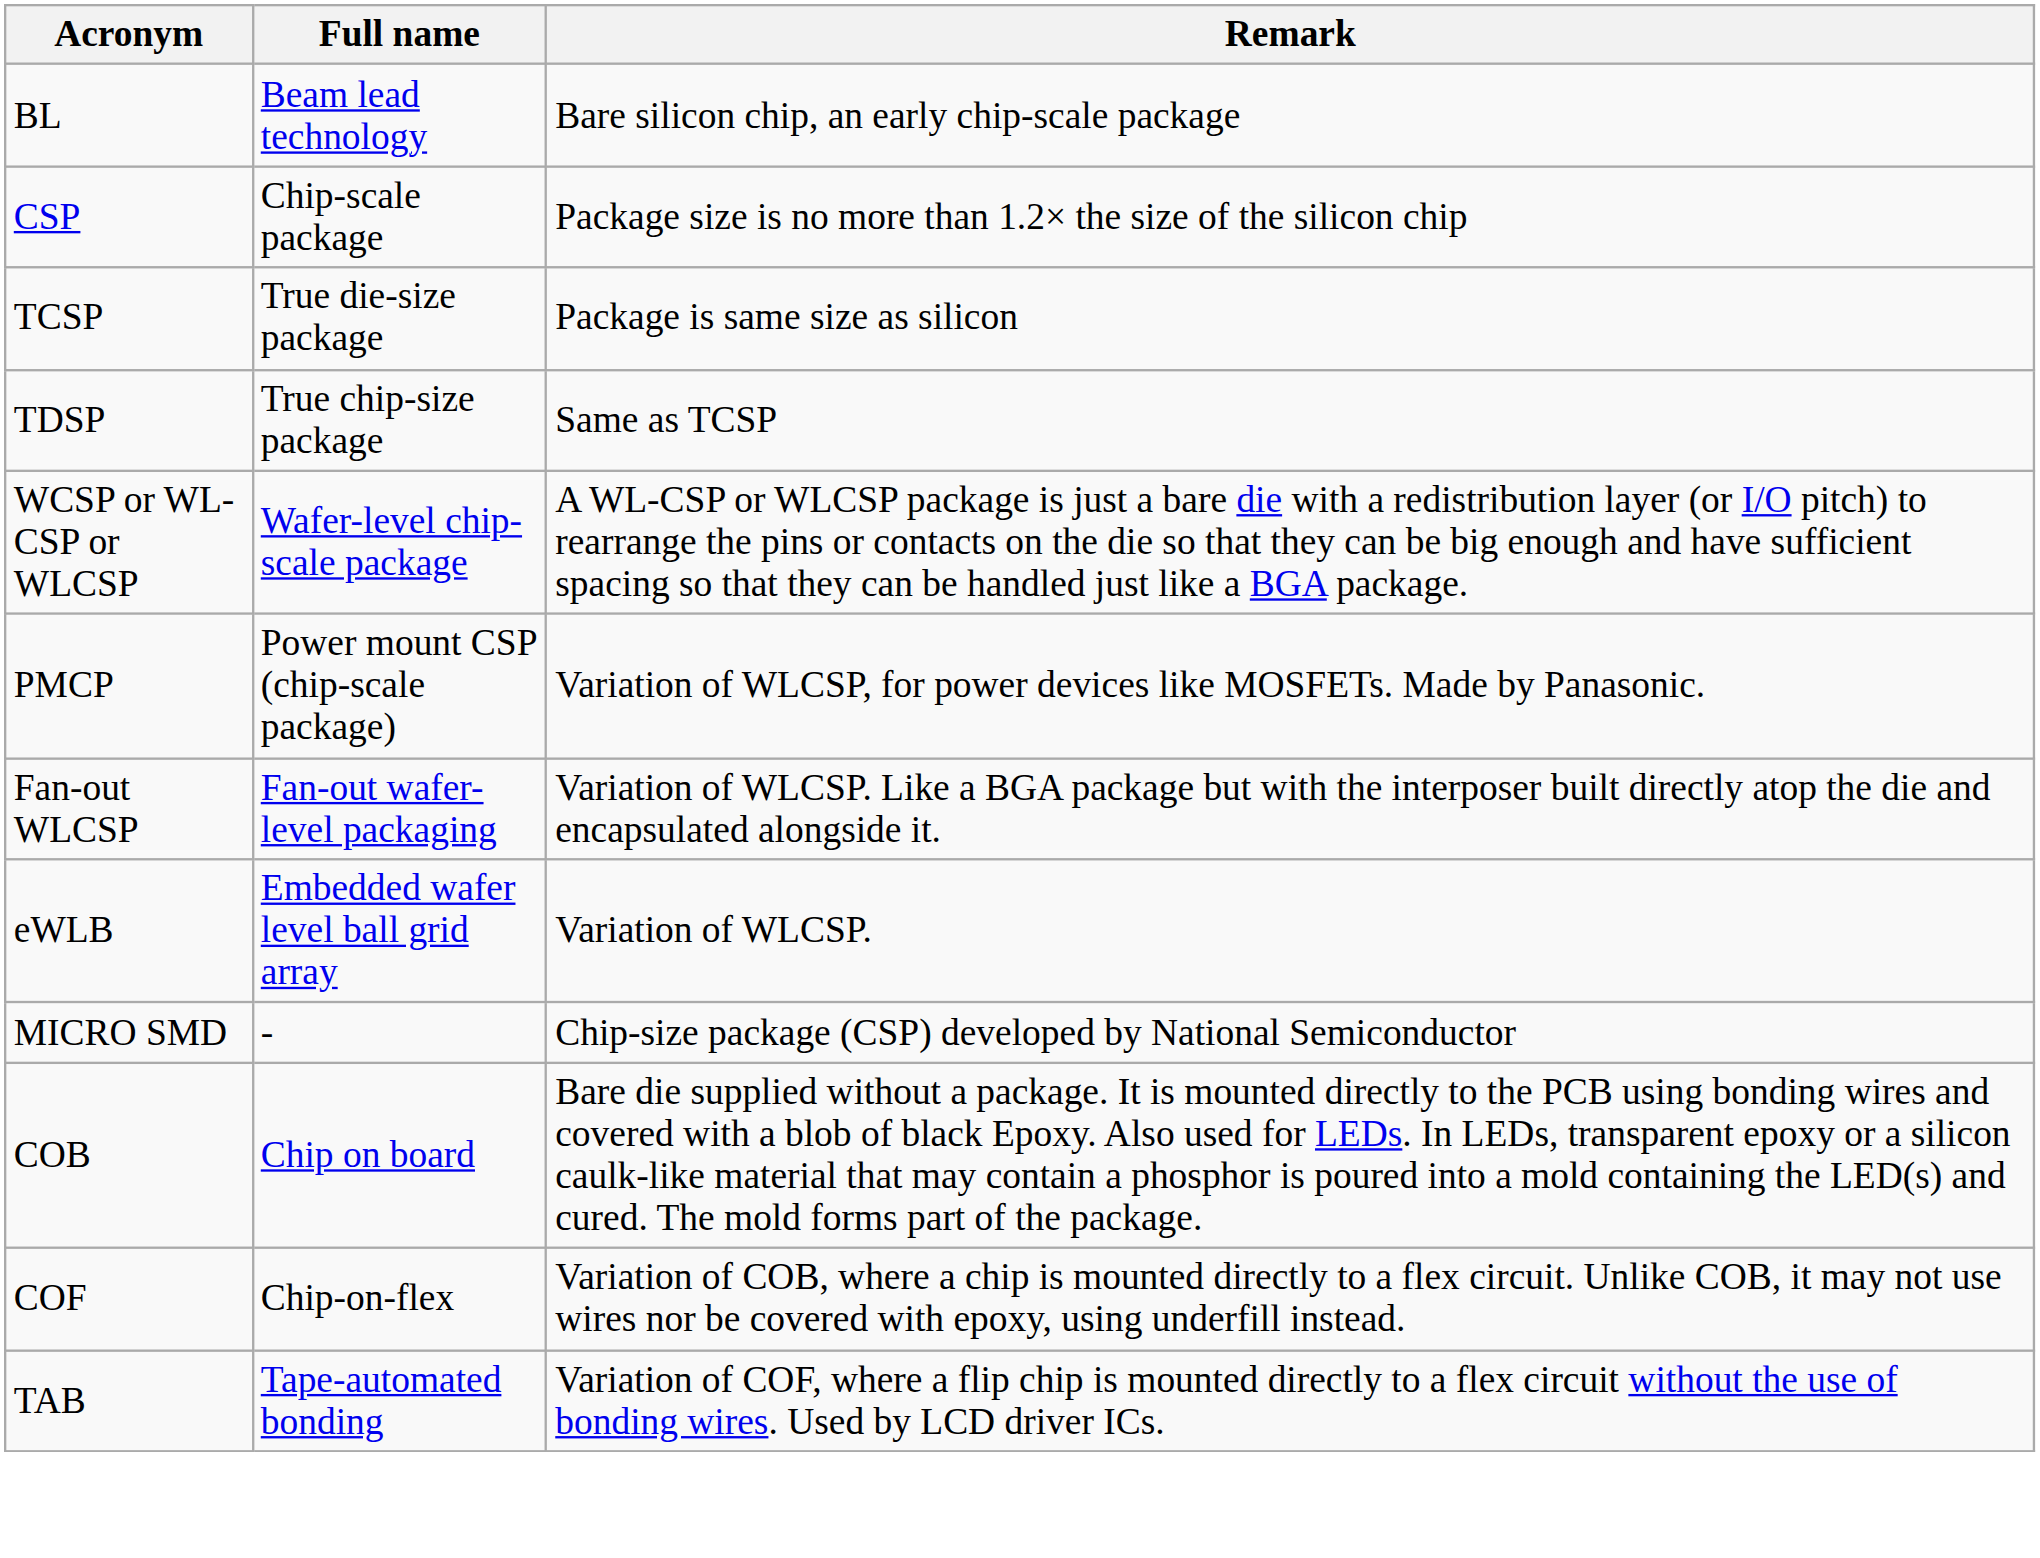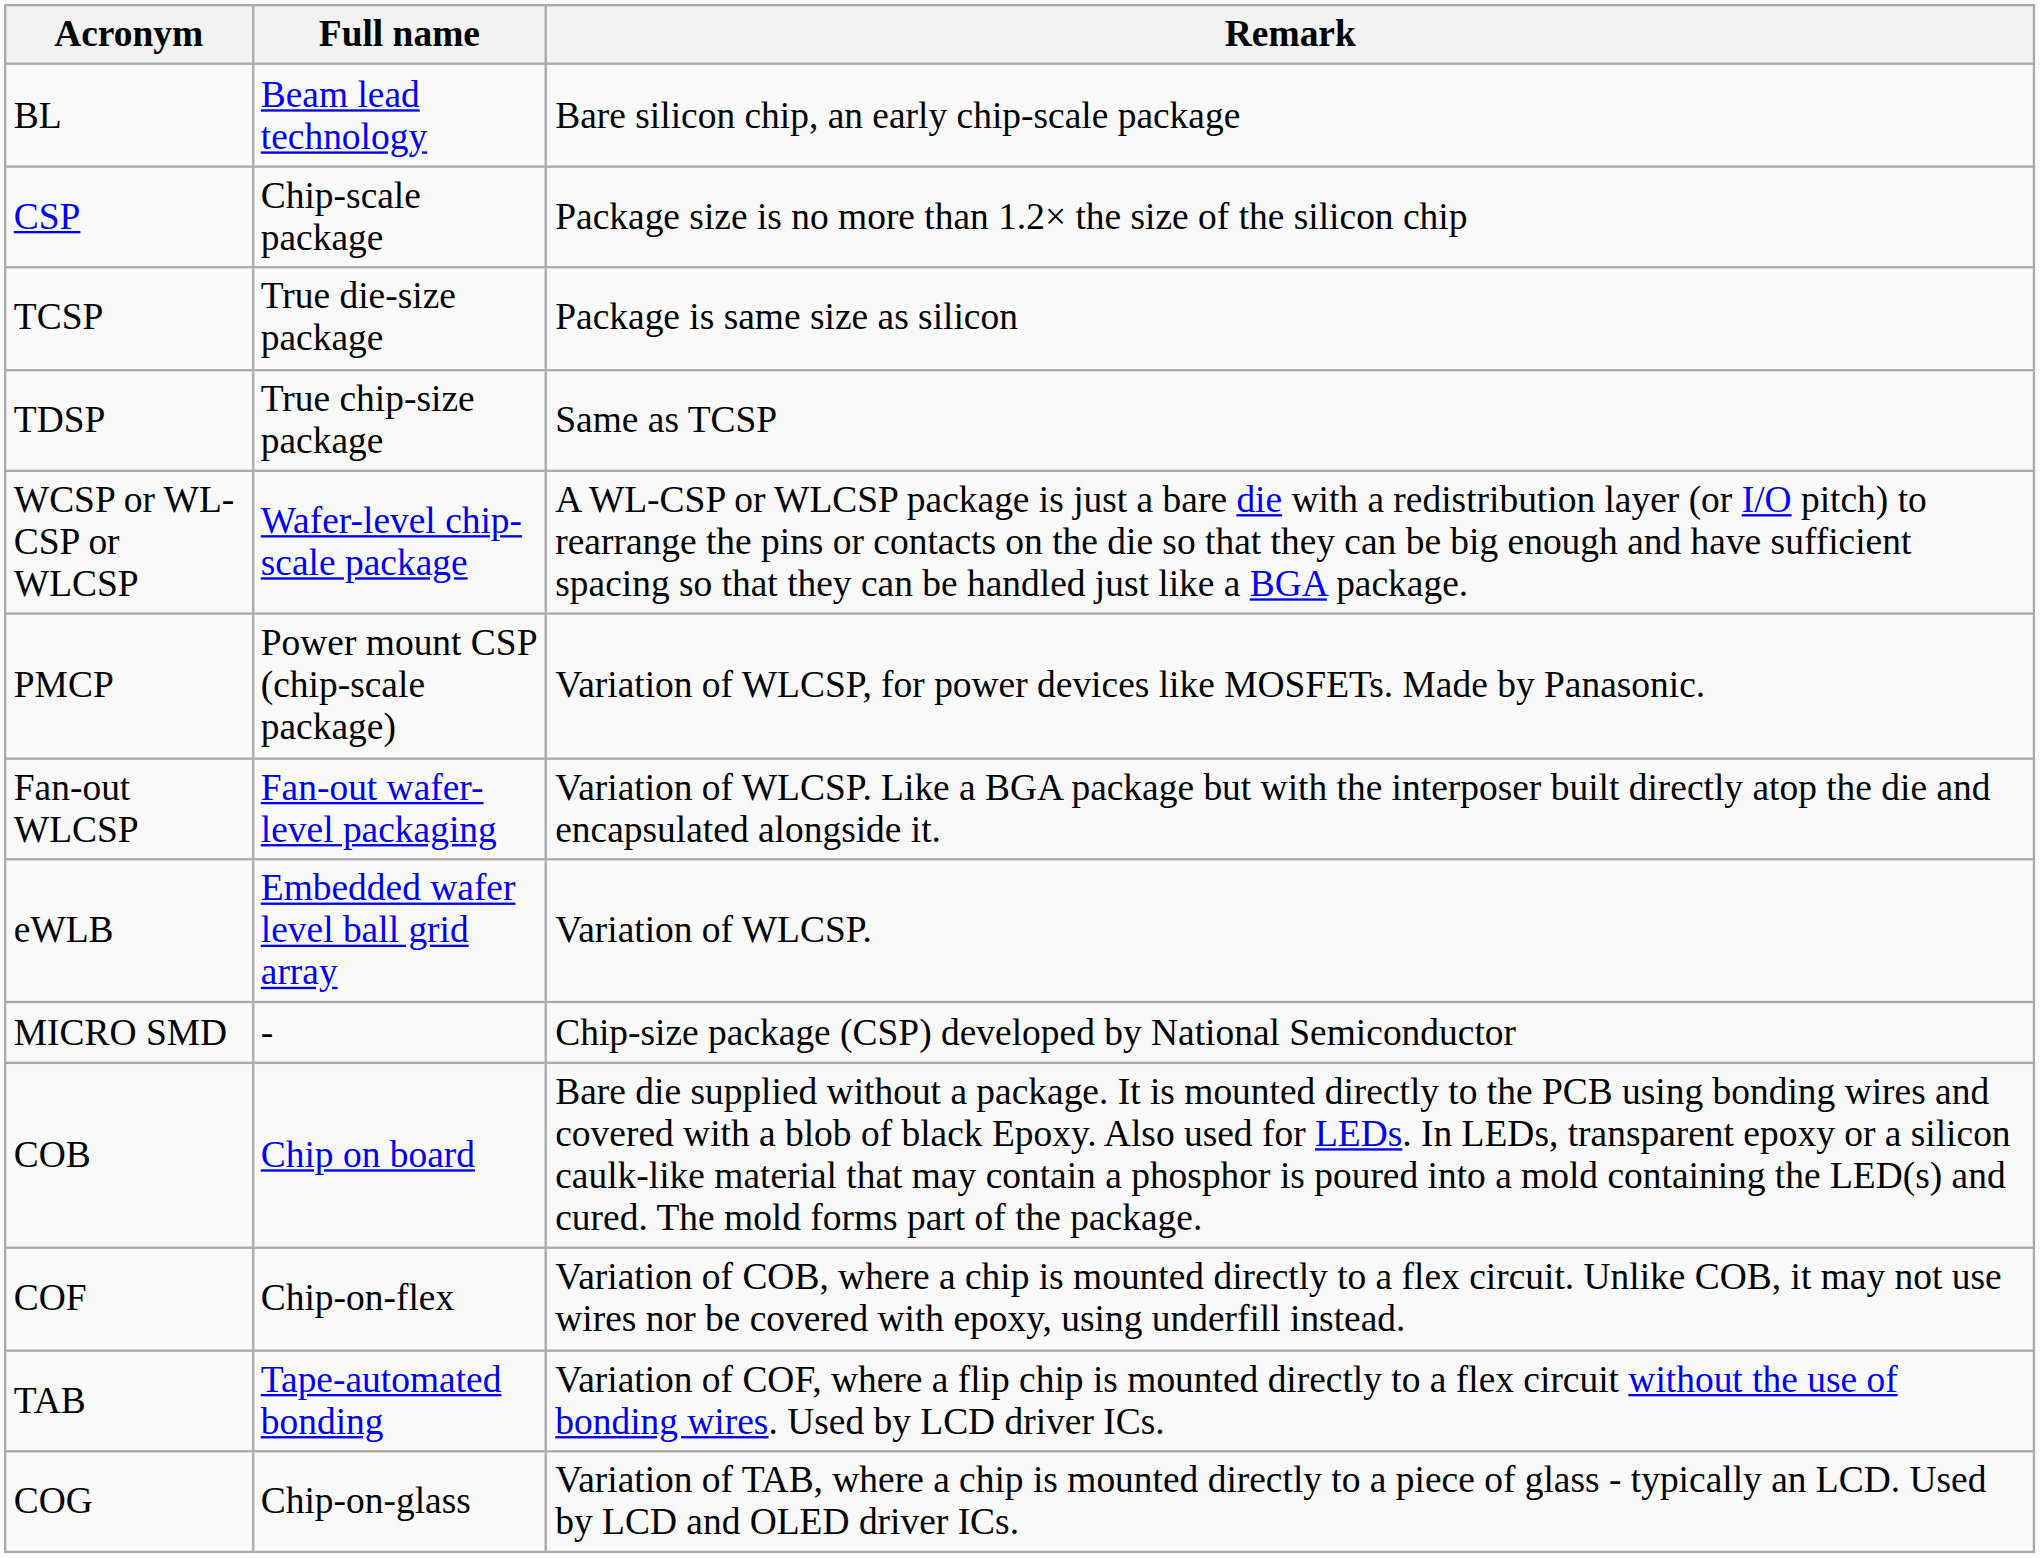 <table class="wikitable">
 <tr>
 <th>Acronym</th>
 <th>Full name</th>
 <th>Remark</th>
 </tr>
 <tr>
 <td>BL</td>
 <td><a href='#'>Beam lead technology</a></td>
 <td>Bare silicon chip, an early chip-scale package</td>
 </tr>
 <tr>
 <td><a href='#'>CSP</a></td>
 <td>Chip-scale package</td>
 <td>Package size is no more than 1.2× the size of the silicon chip</td>
 </tr>
 <tr>
 <td>TCSP</td>
 <td>True die-size package</td>
 <td>Package is same size as silicon</td>
 </tr>
 <tr>
 <td>TDSP</td>
 <td>True chip-size package</td>
 <td>Same as TCSP</td>
 </tr>
 <tr>
 <td>WCSP or WL-CSP or WLCSP</td>
 <td><a href='#'>Wafer-level chip-scale package</a></td>
 <td>A WL-CSP or WLCSP package is just a bare <a href='#'>die</a> with a redistribution layer (or <a href='#'>I/O</a> pitch) to rearrange the pins or contacts on the die so that they can be big enough and have sufficient spacing so that they can be handled just like a <a href='#'>BGA</a> package.</td>
 </tr>
 <tr>
 <td>PMCP</td>
 <td>Power mount CSP (chip-scale package)</td>
 <td>Variation of WLCSP, for power devices like MOSFETs. Made by Panasonic.</td>
 </tr>
 <tr>
 <td>Fan-out WLCSP</td>
 <td><a href='#'>Fan-out wafer-level packaging</a></td>
 <td>Variation of WLCSP. Like a BGA package but with the interposer built directly atop the die and encapsulated alongside it.</td>
 </tr>
 <tr>
 <td>eWLB</td>
 <td><a href='#'>Embedded wafer level ball grid array</a></td>
 <td>Variation of WLCSP.</td>
 </tr>
 <tr>
 <td>MICRO SMD</td>
 <td>-</td>
 <td>Chip-size package (CSP) developed by National Semiconductor</td>
 </tr>
 <tr>
 <td>COB</td>
 <td><a href='#'>Chip on board</a></td>
 <td>Bare die supplied without a package. It is mounted directly to the PCB using bonding wires and covered with a blob of black Epoxy. Also used for <a href='#'>LEDs</a>. In LEDs, transparent epoxy or a silicon caulk-like material that may contain a phosphor is poured into a mold containing the LED(s) and cured. The mold forms part of the package.</td>
 </tr>
 <tr>
 <td>COF</td>
 <td>Chip-on-flex</td>
 <td>Variation of COB, where a chip is mounted directly to a flex circuit. Unlike COB, it may not use wires nor be covered with epoxy, using underfill instead.</td>
 </tr>
 <tr>
 <td>TAB</td>
 <td><a href='#'>Tape-automated bonding</a></td>
 <td>Variation of COF, where a flip chip is mounted directly to a flex circuit <a href='#'>without the use of bonding wires</a>. Used by LCD driver ICs.</td>
 </tr>
+<tr>
+<td>COG</td>
+<td>Chip-on-glass</td>
+<td>Variation of TAB, where a chip is mounted directly to a piece of glass - typically an LCD. Used by LCD and OLED driver ICs.</td>
+</tr>
 </table>
